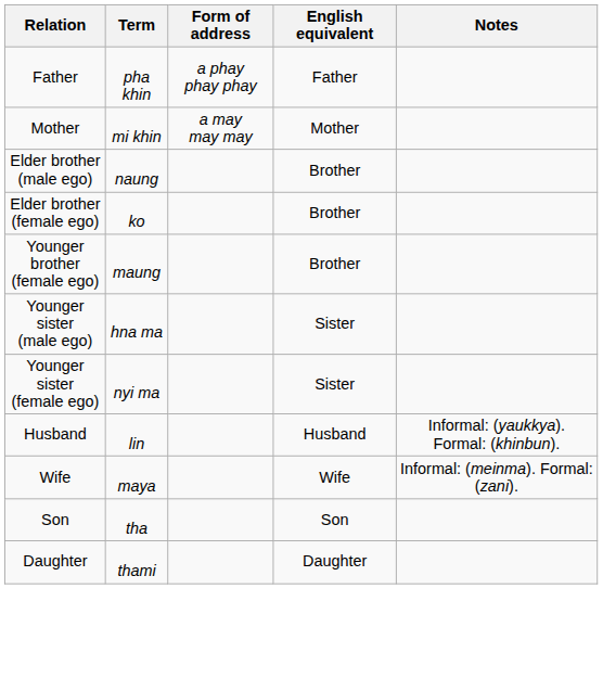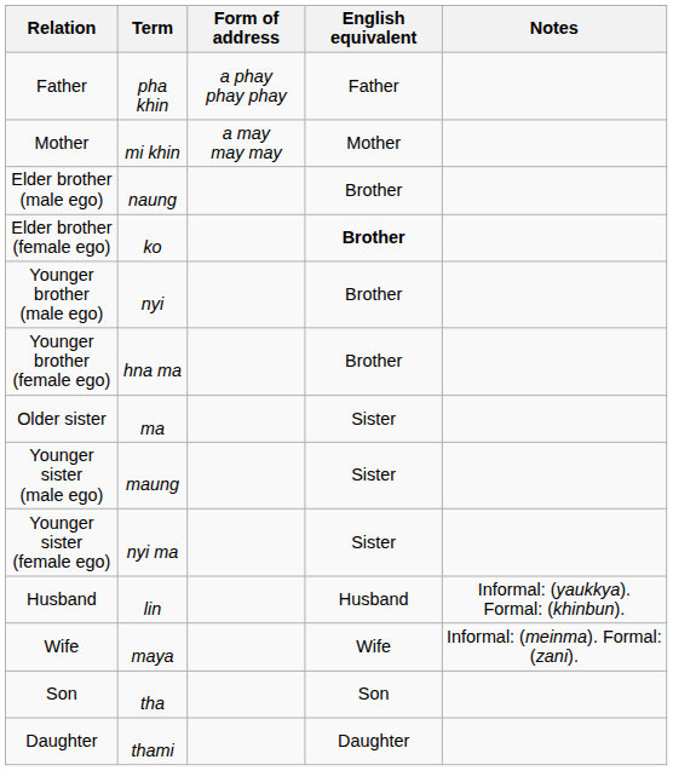 <table class=wikitable style="text-align:center">
 <tr>
 <th>Relation</th>
 <th>Term</th>
 <th>Form of address</th>
 <th>English equivalent</th>
 <th>Notes</th>
 </tr>
 <tr>
 <td>Father</td>
 <td><br><em>pha khin</em></td>
 <td> <em>a phay</em><br> <em>phay phay</em></td>
 <td>Father</td>
 <td></td>
 </tr>
 <tr>
 <td>Mother</td>
 <td><br><em>mi khin</em></td>
 <td> <em>a may</em><br> <em>may may</em></td>
 <td>Mother</td>
 <td></td>
 </tr>
 <tr>
 <td>Elder brother<br>(male ego)</td>
 <td><br><em>naung</em></td>
 <td></td>
 <td>Brother</td>
 <td></td>
 </tr>
 <tr>
 <td>Elder brother<br>(female ego)</td>
 <td><br><em>ko</em></td>
 <td></td>
+<td><strong>Brother</strong></td>
+<td></td>
+</tr>
+<tr>
+<td>Younger brother<br>(male ego)</td>
+<td><br><em>nyi</em></td>
+<td></td>
 <td>Brother</td>
 <td></td>
 </tr>
 <tr>
 <td>Younger brother<br>(female ego)</td>
-<td><br><em>maung</em></td>
+<td><br><em>hna ma</em></td>
 <td></td>
 <td>Brother</td>
 <td></td>
 </tr>
 <tr>
+<td>Older sister</td>
+<td><br><em>ma</em></td>
+<td></td>
+<td>Sister</td>
+<td></td>
+</tr>
+<tr>
 <td>Younger sister<br>(male ego)</td>
-<td><br><em>hna ma</em></td>
+<td><br><em>maung</em></td>
 <td></td>
 <td>Sister</td>
 <td></td>
 </tr>
 <tr>
 <td>Younger sister<br>(female ego)</td>
 <td><br><em>nyi ma</em></td>
 <td></td>
 <td>Sister</td>
 <td></td>
 </tr>
 <tr>
 <td>Husband</td>
 <td><br><em>lin</em></td>
 <td></td>
 <td>Husband</td>
 <td>Informal:  (<em>yaukkya</em>). Formal:  (<em>khinbun</em>).</td>
 </tr>
 <tr>
 <td>Wife</td>
 <td><br><em>maya</em></td>
 <td></td>
 <td>Wife</td>
 <td>Informal:  (<em>meinma</em>). Formal:  (<em>zani</em>).</td>
 </tr>
 <tr>
 <td>Son</td>
 <td><br><em>tha</em></td>
 <td></td>
 <td>Son</td>
 <td></td>
 </tr>
 <tr>
 <td>Daughter</td>
 <td><br><em>thami</em></td>
 <td></td>
 <td>Daughter</td>
 <td></td>
 </tr>
 </table>
